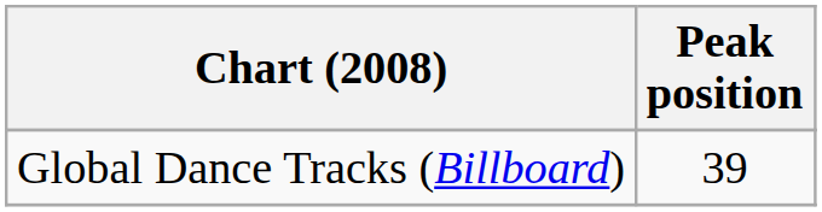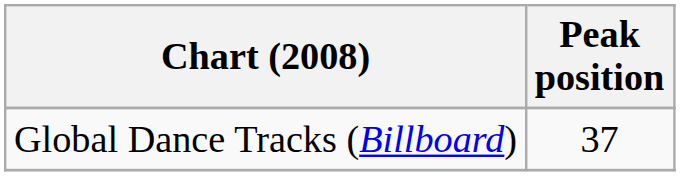 <table class="wikitable">
 <tr>
 <th>Chart (2008)</th>
 <th>Peak<br>position</th>
 </tr>
 <tr>
 </tr>
 <tr>
 <td>Global Dance Tracks (<em><a href='#'>Billboard</a></em>)</td>
-<td align=center>39</td>
+<td align=center>37</td>
 </tr>
 <tr>
 </tr>
 </table>
